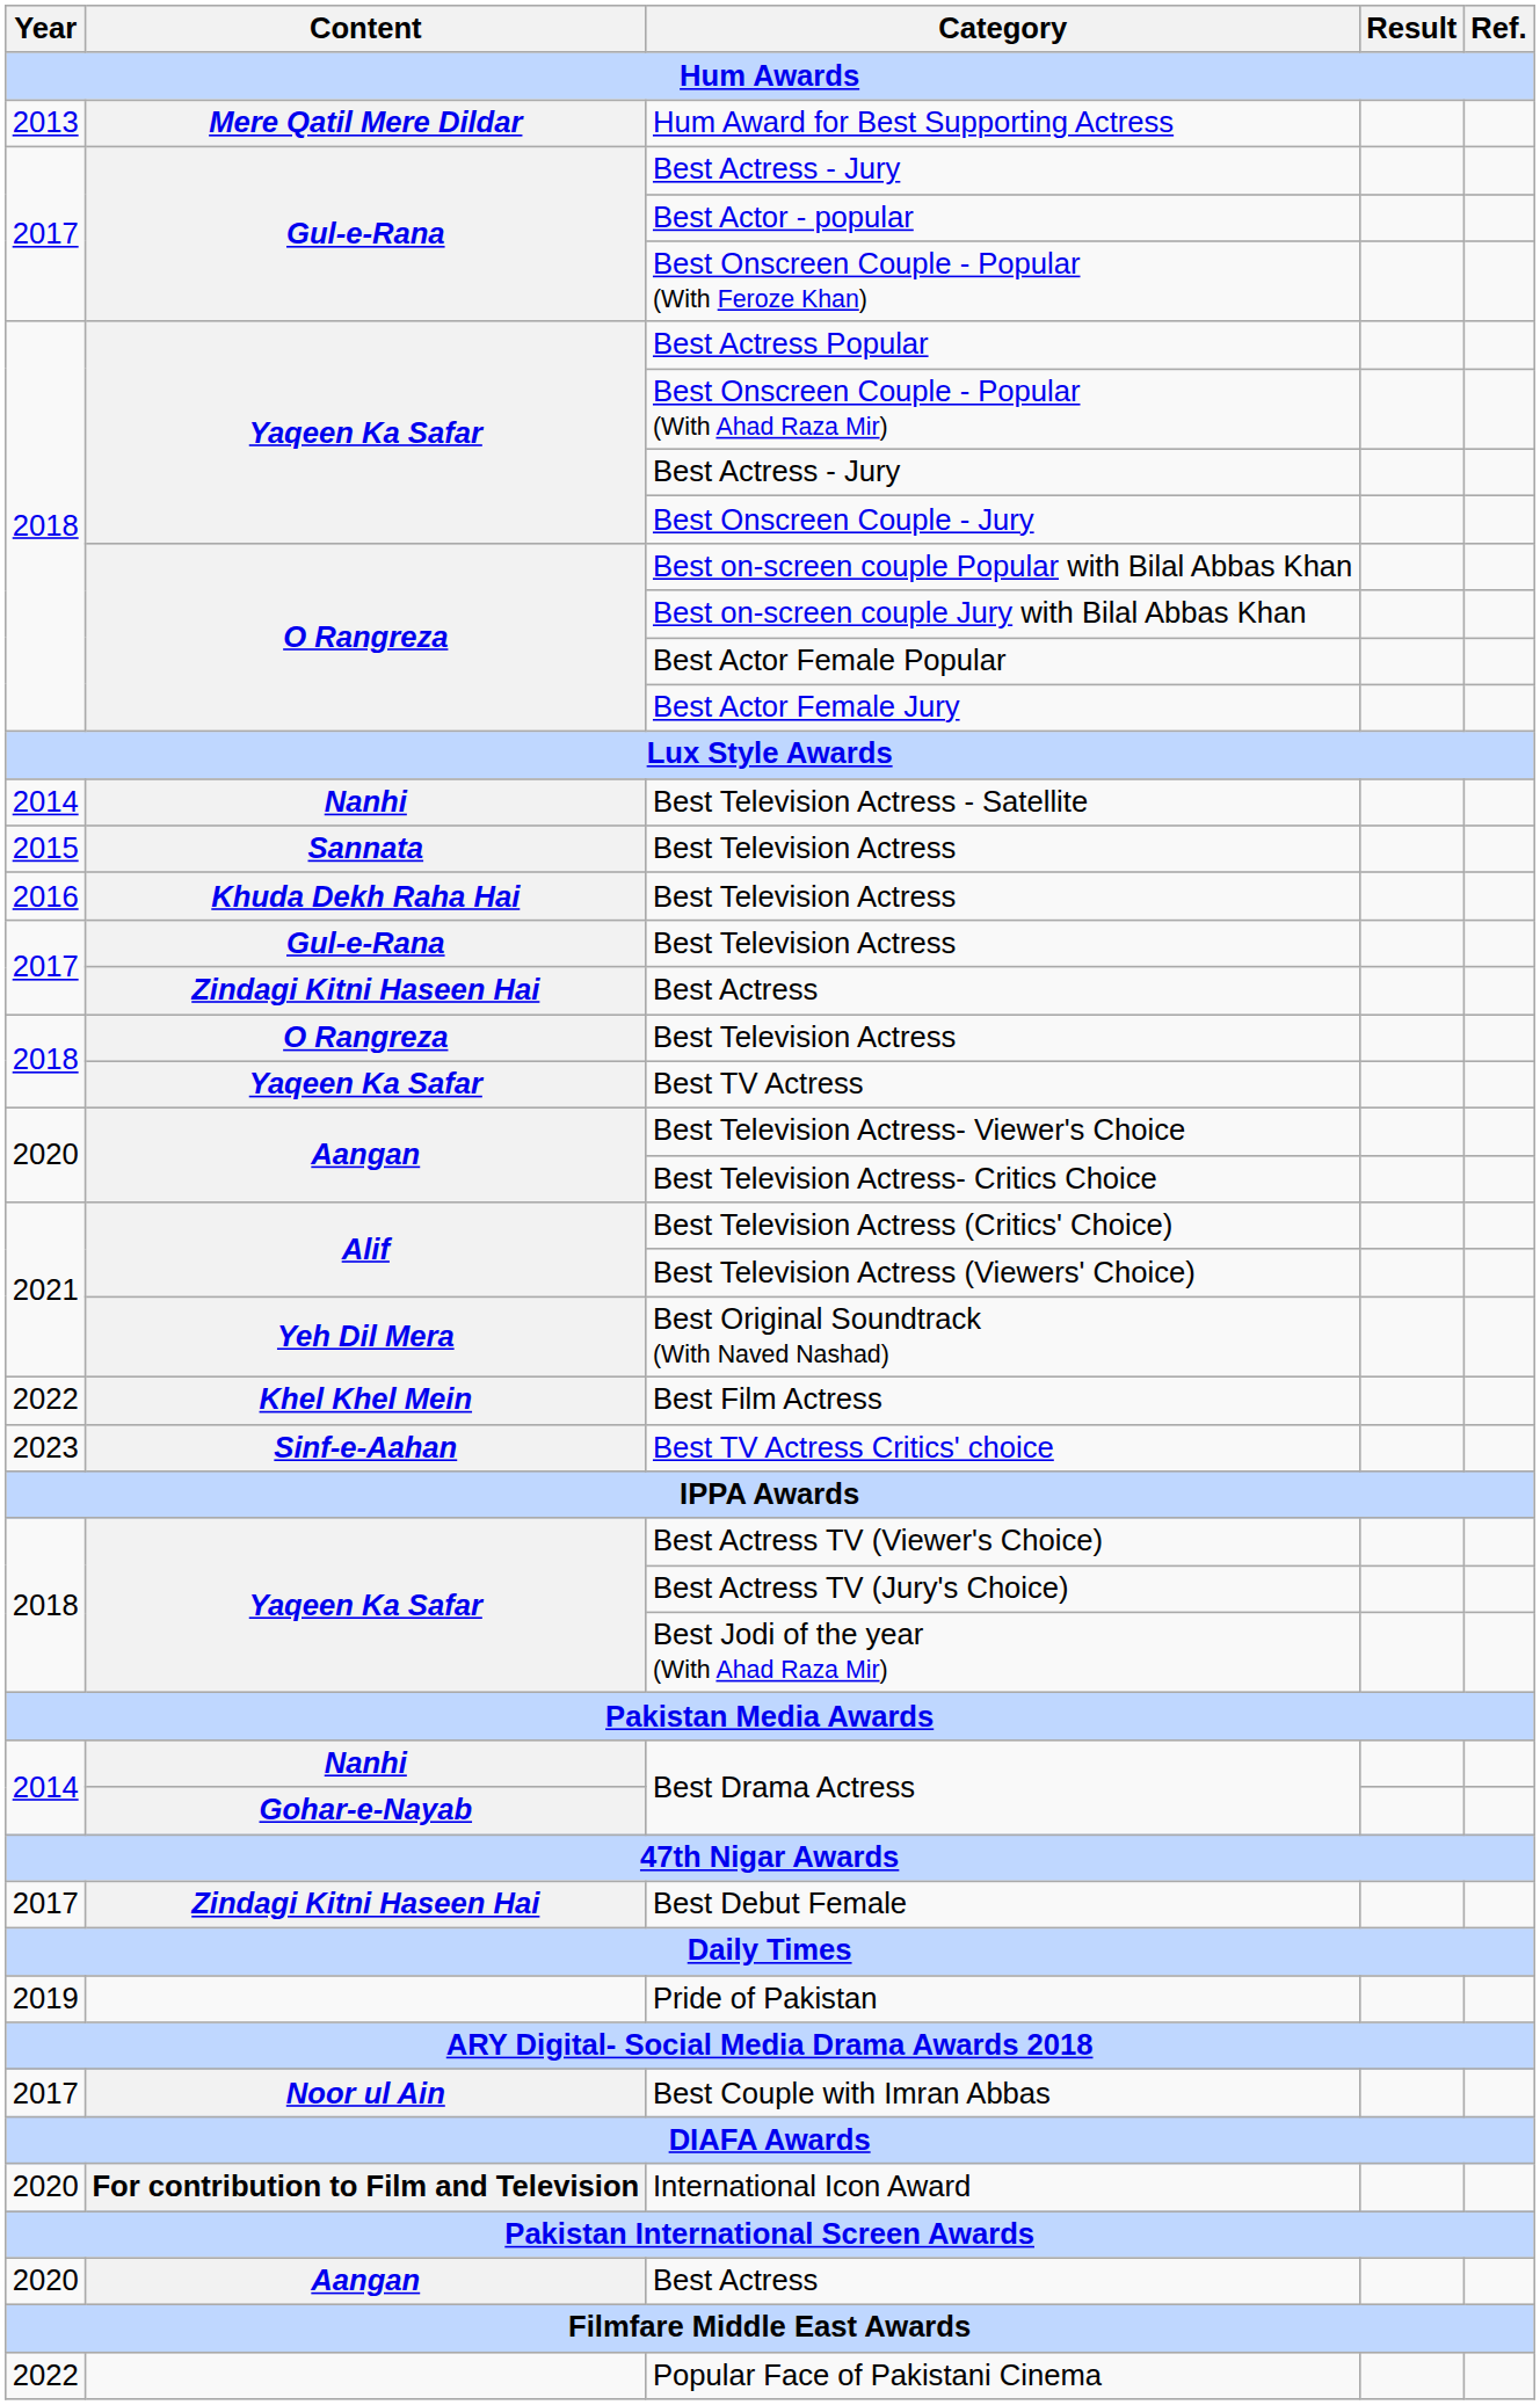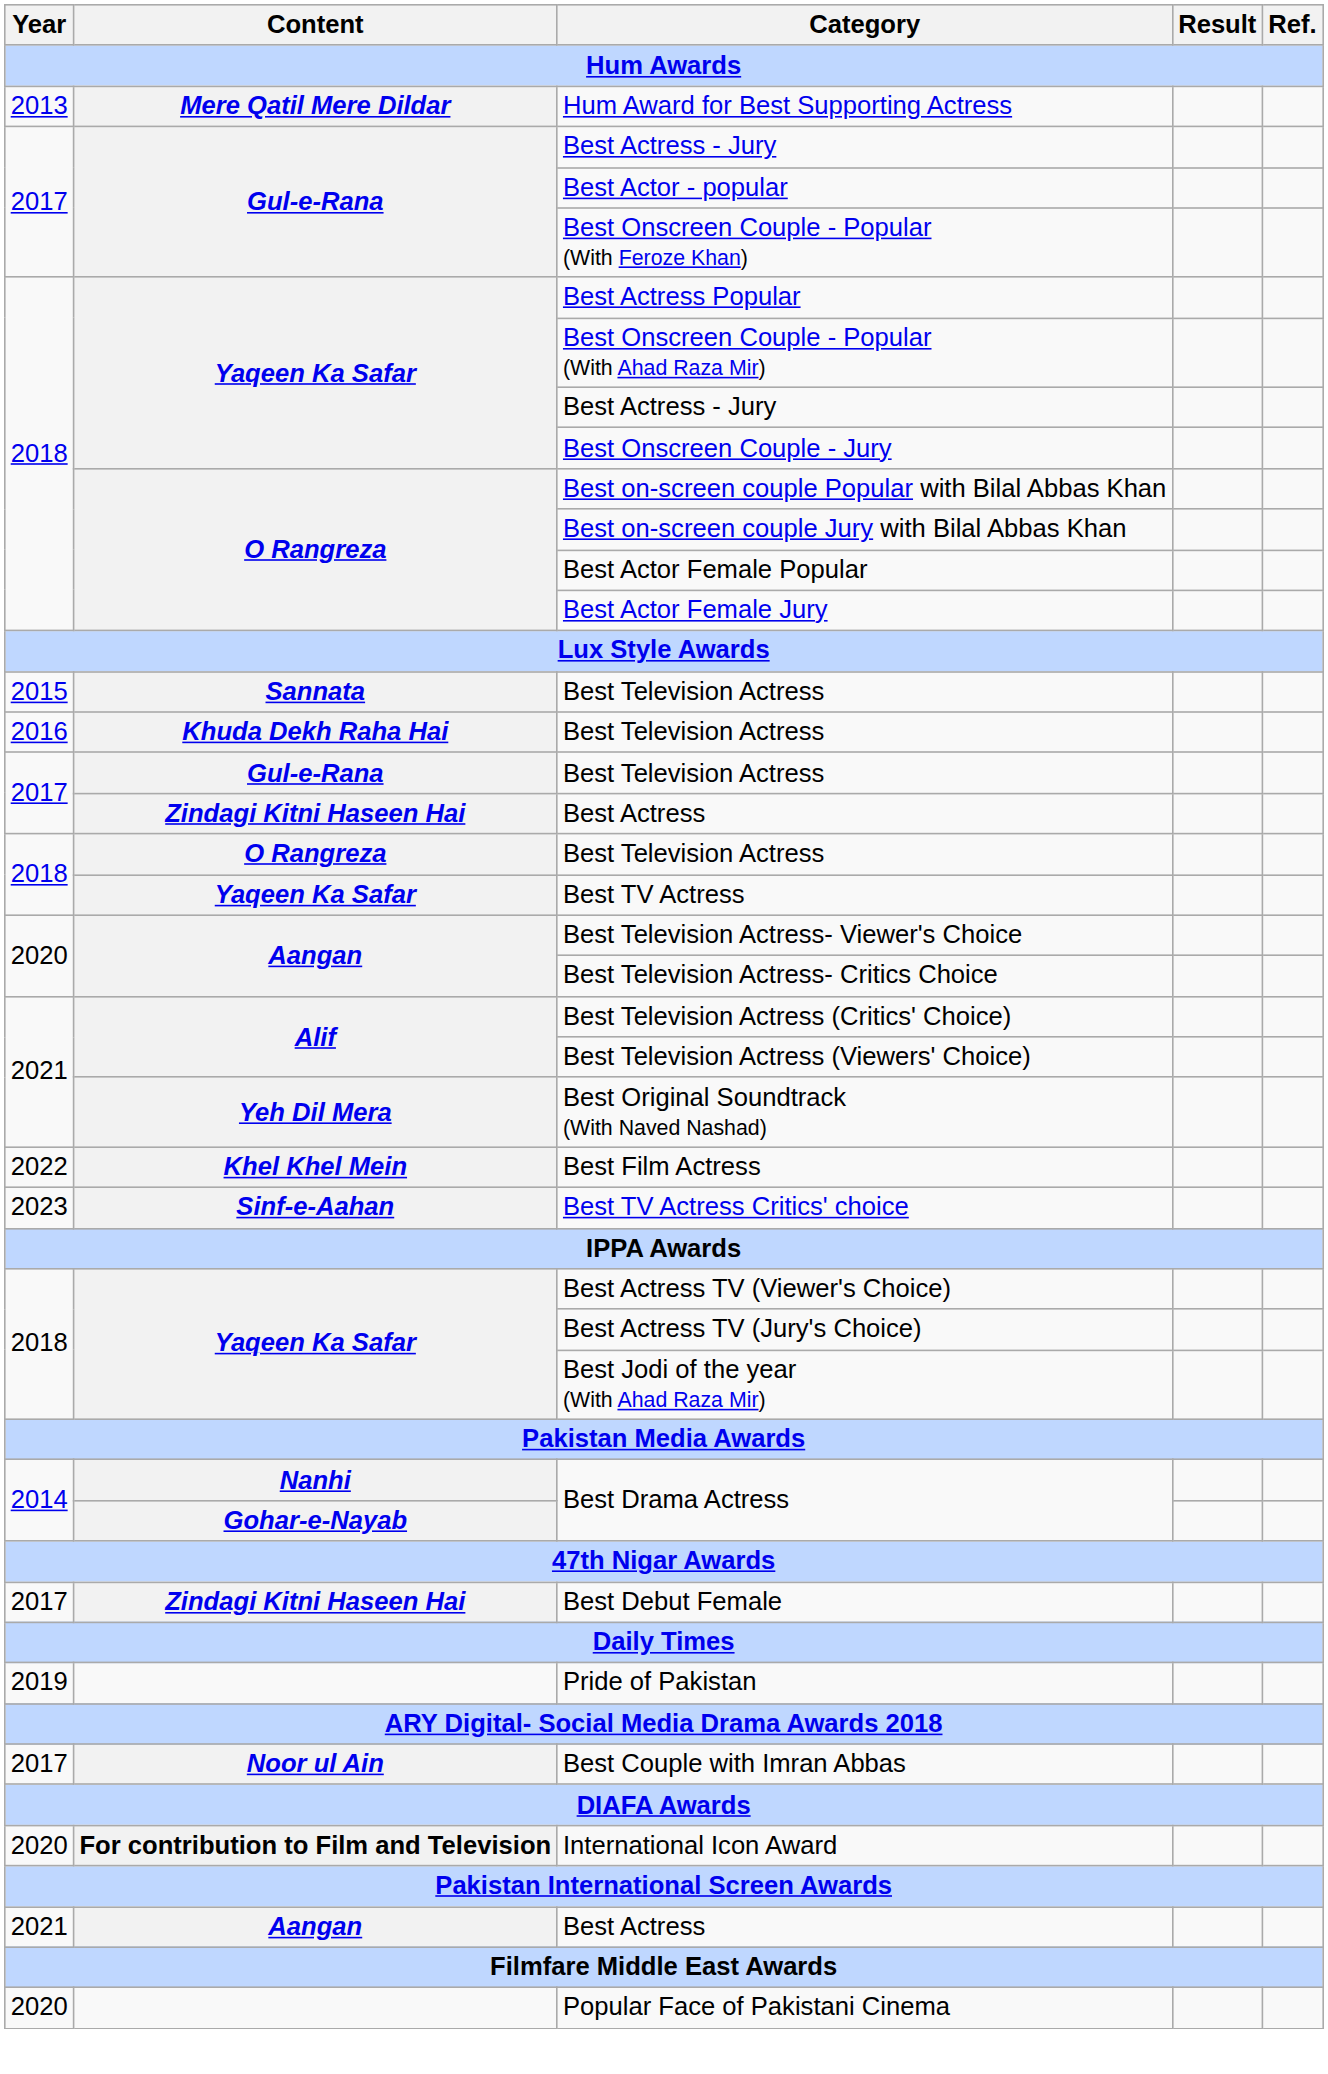 <table class="wikitable sortable plainrowheaders">
 <tr style="text-align:center;">
 <th scope="col">Year</th>
 <th scope="col">Content</th>
 <th scope="col">Category</th>
 <th class="unsortable" scope="col">Result</th>
 <th scope="col">Ref.</th>
 </tr>
 <tr>
 <th style="background:#bfd7ff;" colspan="5"><a href='#'>Hum Awards</a></th>
 </tr>
 <tr>
 <td><a href='#'>2013</a></td>
 <th scope="row"><em><a href='#'>Mere Qatil Mere Dildar</a></em></th>
 <td><a href='#'>Hum Award for Best Supporting Actress</a></td>
 <td></td>
 <td></td>
 </tr>
 <tr>
 <td rowspan="3"><a href='#'>2017</a></td>
 <th scope="row" rowspan="3"><em><a href='#'>Gul-e-Rana</a></em></th>
 <td><a href='#'>Best Actress - Jury</a></td>
 <td></td>
 <td></td>
 </tr>
 <tr>
 <td><a href='#'>Best Actor - popular</a></td>
 <td></td>
 <td></td>
 </tr>
 <tr>
 <td><a href='#'>Best Onscreen Couple - Popular</a>  <br> <small>(With <a href='#'>Feroze Khan</a>)</small></td>
 <td></td>
 <td></td>
 </tr>
 <tr>
 <td rowspan="8"><a href='#'>2018</a></td>
 <th rowspan="4" scope="row"><em><a href='#'>Yaqeen Ka Safar</a></em></th>
 <td><a href='#'>Best Actress Popular</a></td>
 <td></td>
 <td></td>
 </tr>
 <tr>
 <td><a href='#'>Best Onscreen Couple - Popular</a> <br> <small>(With <a href='#'>Ahad Raza Mir</a>)</small></td>
 <td></td>
 <td></td>
 </tr>
 <tr>
 <td>Best Actress - Jury</td>
 <td></td>
 <td></td>
 </tr>
 <tr>
 <td><a href='#'>Best Onscreen Couple - Jury</a></td>
 <td></td>
 <td></td>
 </tr>
 <tr>
 <th rowspan="4" scope="row"><em><a href='#'>O Rangreza</a></em></th>
 <td><a href='#'>Best on-screen couple Popular</a> with Bilal Abbas Khan</td>
 <td></td>
 <td></td>
 </tr>
 <tr>
 <td><a href='#'>Best on-screen couple Jury</a> with Bilal Abbas Khan</td>
 <td></td>
 <td></td>
 </tr>
 <tr>
 <td>Best Actor Female Popular</td>
 <td></td>
 <td></td>
 </tr>
 <tr>
 <td><a href='#'>Best Actor Female Jury</a></td>
 <td></td>
 <td></td>
 </tr>
 <tr>
 <th style="background:#bfd7ff;" colspan="5"><a href='#'>Lux Style Awards</a></th>
-</tr>
-<tr>
-<td><a href='#'>2014</a></td>
-<th scope="row"><em><a href='#'>Nanhi</a></em></th>
-<td>Best Television Actress - Satellite</td>
-<td></td>
-<td></td>
 </tr>
 <tr>
 <td><a href='#'>2015</a></td>
 <th scope ="row"><em><a href='#'>Sannata</a></em></th>
 <td>Best Television Actress</td>
 <td></td>
 <td></td>
 </tr>
 <tr>
 <td><a href='#'>2016</a></td>
 <th scope="row"><em><a href='#'>Khuda Dekh Raha Hai</a></em></th>
 <td>Best Television Actress</td>
 <td></td>
 <td></td>
 </tr>
 <tr>
 <td rowspan="2"><a href='#'>2017</a></td>
 <th scope="row"><em><a href='#'>Gul-e-Rana</a></em></th>
 <td>Best Television Actress</td>
 <td></td>
 <td></td>
 </tr>
 <tr>
 <th scope="row"><em><a href='#'>Zindagi Kitni Haseen Hai</a></em></th>
 <td>Best Actress</td>
 <td></td>
 <td></td>
 </tr>
 <tr>
 <td rowspan="2"><a href='#'>2018</a></td>
 <th scope="row"><em><a href='#'>O Rangreza</a></em></th>
 <td>Best Television Actress</td>
 <td></td>
 <td></td>
 </tr>
 <tr>
 <th scope ="row"><em><a href='#'>Yaqeen Ka Safar</a></em></th>
 <td>Best TV Actress</td>
 <td></td>
 <td></td>
 </tr>
 <tr>
 <td rowspan="2">2020</td>
 <th scope="row" rowspan="2"><em><a href='#'>Aangan</a></em></th>
 <td>Best Television Actress- Viewer's Choice</td>
 <td></td>
 <td></td>
 </tr>
 <tr>
 <td>Best Television Actress- Critics Choice</td>
 <td></td>
 <td></td>
 </tr>
 <tr>
 <td rowspan="3">2021</td>
 <th rowspan="2" scope="row"><em><a href='#'>Alif</a></em></th>
 <td>Best Television Actress (Critics' Choice)</td>
 <td></td>
 <td></td>
 </tr>
 <tr>
 <td>Best Television Actress (Viewers' Choice)</td>
 <td></td>
 <td></td>
 </tr>
 <tr>
 <th scope="row"><em><a href='#'>Yeh Dil Mera</a></em></th>
 <td>Best Original Soundtrack	<br> <small>(With Naved Nashad)</small></td>
 <td></td>
 <td></td>
 </tr>
 <tr>
 <td>2022</td>
 <th scope="row"><em><a href='#'>Khel Khel Mein</a></em></th>
 <td>Best Film Actress</td>
 <td></td>
 <td></td>
 </tr>
 <tr>
 <td>2023</td>
 <th scope="row"><em><a href='#'>Sinf-e-Aahan</a></em></th>
 <td><a href='#'>Best TV Actress Critics' choice</a></td>
 <td></td>
 <td></td>
 </tr>
 <tr>
 <th style="background:#bfd7ff;" colspan="5">IPPA Awards</th>
 </tr>
 <tr>
 <td rowspan="3">2018</td>
 <th rowspan="3"  scope="row"><em><a href='#'>Yaqeen Ka Safar</a></em></th>
 <td>Best Actress TV (Viewer's Choice)</td>
 <td></td>
 <td></td>
 </tr>
 <tr>
 <td>Best Actress TV (Jury's Choice)</td>
 <td></td>
 <td></td>
 </tr>
 <tr>
 <td>Best Jodi of the year	 <br> <small>(With <a href='#'>Ahad Raza Mir</a>)</small></td>
 <td></td>
 <td></td>
 </tr>
 <tr>
 <th style="background:#bfd7ff;" colspan="5"><a href='#'>Pakistan Media Awards</a></th>
 </tr>
 <tr>
 <td rowspan="2"><a href='#'>2014</a></td>
 <th scope="row"><em><a href='#'>Nanhi</a></em></th>
 <td rowspan="2">Best Drama Actress</td>
 <td></td>
 <td></td>
 </tr>
 <tr>
 <th scope="row"><em><a href='#'>Gohar-e-Nayab</a></em></th>
 <td></td>
 <td></td>
 </tr>
 <tr>
 <th style="background:#bfd7ff;" colspan="5"><a href='#'>47th Nigar Awards</a></th>
 </tr>
 <tr>
 <td>2017</td>
 <th scope="row"><em><a href='#'>Zindagi Kitni Haseen Hai</a></em></th>
 <td>Best Debut Female</td>
 <td></td>
 <td></td>
 </tr>
 <tr>
 <th style="background:#bfd7ff;" colspan="5"><a href='#'>Daily Times</a></th>
 </tr>
 <tr>
 <td>2019</td>
 <td></td>
 <td>Pride of Pakistan</td>
 <td></td>
 <td></td>
 </tr>
 <tr>
 <th style="background:#bfd7ff;" colspan="5"><a href='#'>ARY Digital- Social Media Drama Awards 2018</a></th>
 </tr>
 <tr>
 <td>2017</td>
 <th scope="row"><em><a href='#'>Noor ul Ain</a></em></th>
 <td>Best Couple with Imran Abbas</td>
 <td></td>
 <td></td>
 </tr>
 <tr>
 <th style="background:#bfd7ff;" colspan="5"><a href='#'>DIAFA Awards</a></th>
 </tr>
 <tr>
 <td>2020</td>
 <th scope="row">For contribution to Film and Television</th>
 <td>International Icon Award</td>
 <td></td>
 <td></td>
 </tr>
 <tr>
 <th style="background:#bfd7ff;" colspan="5"><a href='#'>Pakistan International Screen Awards</a></th>
 </tr>
 <tr>
-<td>2020</td>
+<td>2021</td>
 <th scope="row"><em><a href='#'>Aangan</a></em></th>
 <td>Best Actress</td>
 <td></td>
 <td></td>
 </tr>
 <tr>
 <th style="background:#bfd7ff;" colspan="5">Filmfare Middle East Awards</th>
 </tr>
 <tr>
-<td>2022</td>
+<td>2020</td>
 <td></td>
 <td>Popular Face of Pakistani Cinema</td>
 <td></td>
 <td></td>
 </tr>
 </table>
